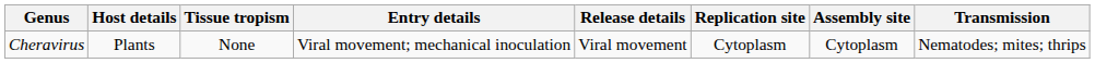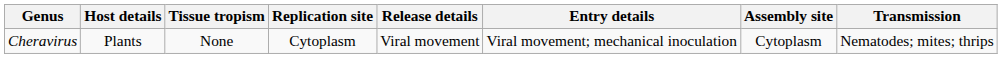 <table class="wikitable sortable" style="text-align:center">
 <tr>
 <th>Genus</th>
 <th>Host details</th>
 <th>Tissue tropism</th>
+<th>Replication site</th>
+<th>Release details</th>
 <th>Entry details</th>
-<th>Release details</th>
-<th>Replication site</th>
 <th>Assembly site</th>
 <th>Transmission</th>
 </tr>
 <tr>
 <td><em>Cheravirus</em></td>
 <td>Plants</td>
 <td>None</td>
+<td>Cytoplasm</td>
+<td>Viral movement</td>
 <td>Viral movement; mechanical inoculation</td>
-<td>Viral movement</td>
-<td>Cytoplasm</td>
 <td>Cytoplasm</td>
 <td>Nematodes; mites; thrips</td>
 </tr>
 </table>
